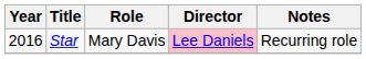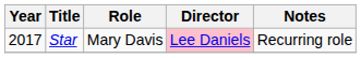 <table class="wikitable plainrowheaders sortable">
 <tr>
 <th scope="col">Year</th>
 <th scope="col">Title</th>
 <th scope="col">Role</th>
 <th scope="col">Director</th>
 <th class="unsortable">Notes</th>
 </tr>
 <tr>
-<td>2016</td>
+<td>2017</td>
 <td><em><a href='#'>Star</a></em></td>
 <td>Mary Davis</td>
 <td style="background: pink;"><a href='#'>Lee Daniels</a></td>
 <td>Recurring role</td>
 </tr>
 <tr>
 </tr>
 </table>
